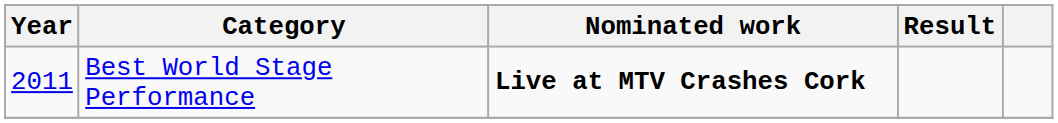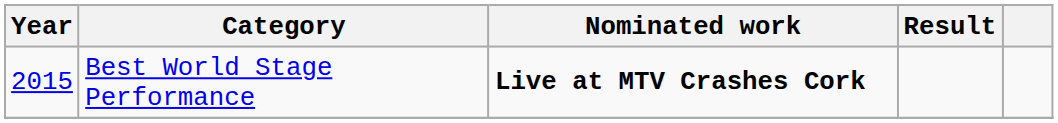 <table class="wikitable" style="width:85%;">
 <tr>
 <th width=5%>Year</th>
 <th style="width:40%;">Category</th>
 <th style="width:40%;">Nominated work</th>
 <th style="width:10%;">Result</th>
 <th width=5%></th>
 </tr>
 <tr>
-<td><a href='#'>2011</a></td>
+<td><a href='#'>2015</a></td>
 <td><a href='#'>Best World Stage Performance</a></td>
 <td><strong>Live at MTV Crashes Cork</strong></td>
 <td></td>
 <td></td>
 </tr>
 <tr>
 </tr>
 </table>
